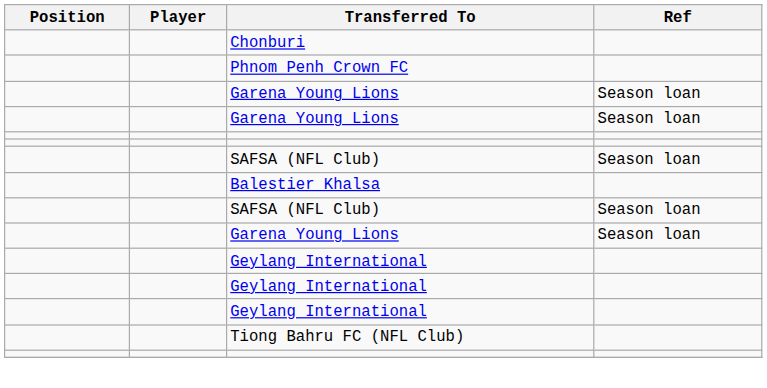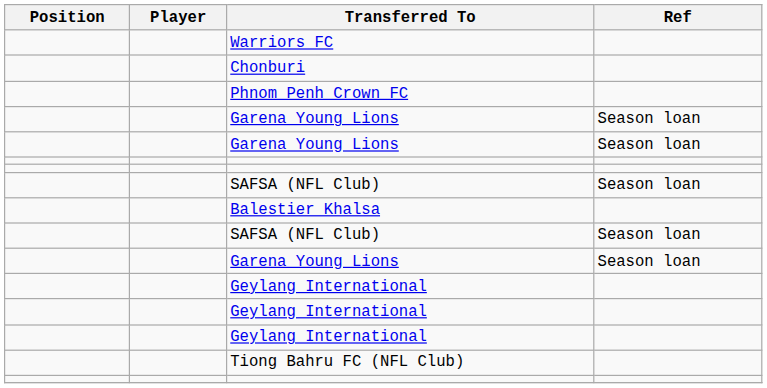 <table class="wikitable sortable" style="width:50%; text-align:center; font-size:100%; text-align:left;">
 <tr>
 <th><strong>Position</strong></th>
 <th><strong>Player</strong></th>
 <th><strong>Transferred To</strong></th>
 <th><strong>Ref</strong></th>
+</tr>
+<tr>
+<td></td>
+<td></td>
+<td> <a href='#'>Warriors FC</a></td>
+<td></td>
 </tr>
 <tr>
 <td></td>
 <td></td>
 <td> <a href='#'>Chonburi</a></td>
 <td></td>
 </tr>
 <tr>
 <td></td>
 <td></td>
 <td> <a href='#'>Phnom Penh Crown FC</a></td>
 <td></td>
 </tr>
 <tr>
 <td></td>
 <td></td>
 <td> <a href='#'>Garena Young Lions</a></td>
 <td>Season loan </td>
 </tr>
 <tr>
 <td></td>
 <td></td>
 <td> <a href='#'>Garena Young Lions</a></td>
 <td>Season loan </td>
 </tr>
 <tr>
 <td></td>
 <td></td>
 <td></td>
 <td></td>
 </tr>
 <tr>
 <td></td>
 <td></td>
 <td></td>
 <td></td>
 </tr>
 <tr>
 <td></td>
 <td></td>
 <td> SAFSA (NFL Club)</td>
 <td>Season loan</td>
 </tr>
 <tr>
 <td></td>
 <td></td>
 <td> <a href='#'>Balestier Khalsa</a></td>
 <td></td>
 </tr>
 <tr>
 <td></td>
 <td></td>
 <td> SAFSA (NFL Club)</td>
 <td>Season loan </td>
 </tr>
 <tr>
 <td></td>
 <td></td>
 <td> <a href='#'>Garena Young Lions</a></td>
 <td>Season loan </td>
 </tr>
 <tr>
 <td></td>
 <td></td>
 <td> <a href='#'>Geylang International</a></td>
 <td></td>
 </tr>
 <tr>
 <td></td>
 <td></td>
 <td> <a href='#'>Geylang International</a></td>
 <td></td>
 </tr>
 <tr>
 <td></td>
 <td></td>
 <td> <a href='#'>Geylang International</a></td>
 <td></td>
 </tr>
 <tr>
 <td></td>
 <td></td>
 <td> Tiong Bahru FC (NFL Club)</td>
 <td></td>
 </tr>
 <tr>
 <td></td>
 <td></td>
 <td></td>
 <td></td>
 </tr>
 <tr>
 </tr>
 </table>
